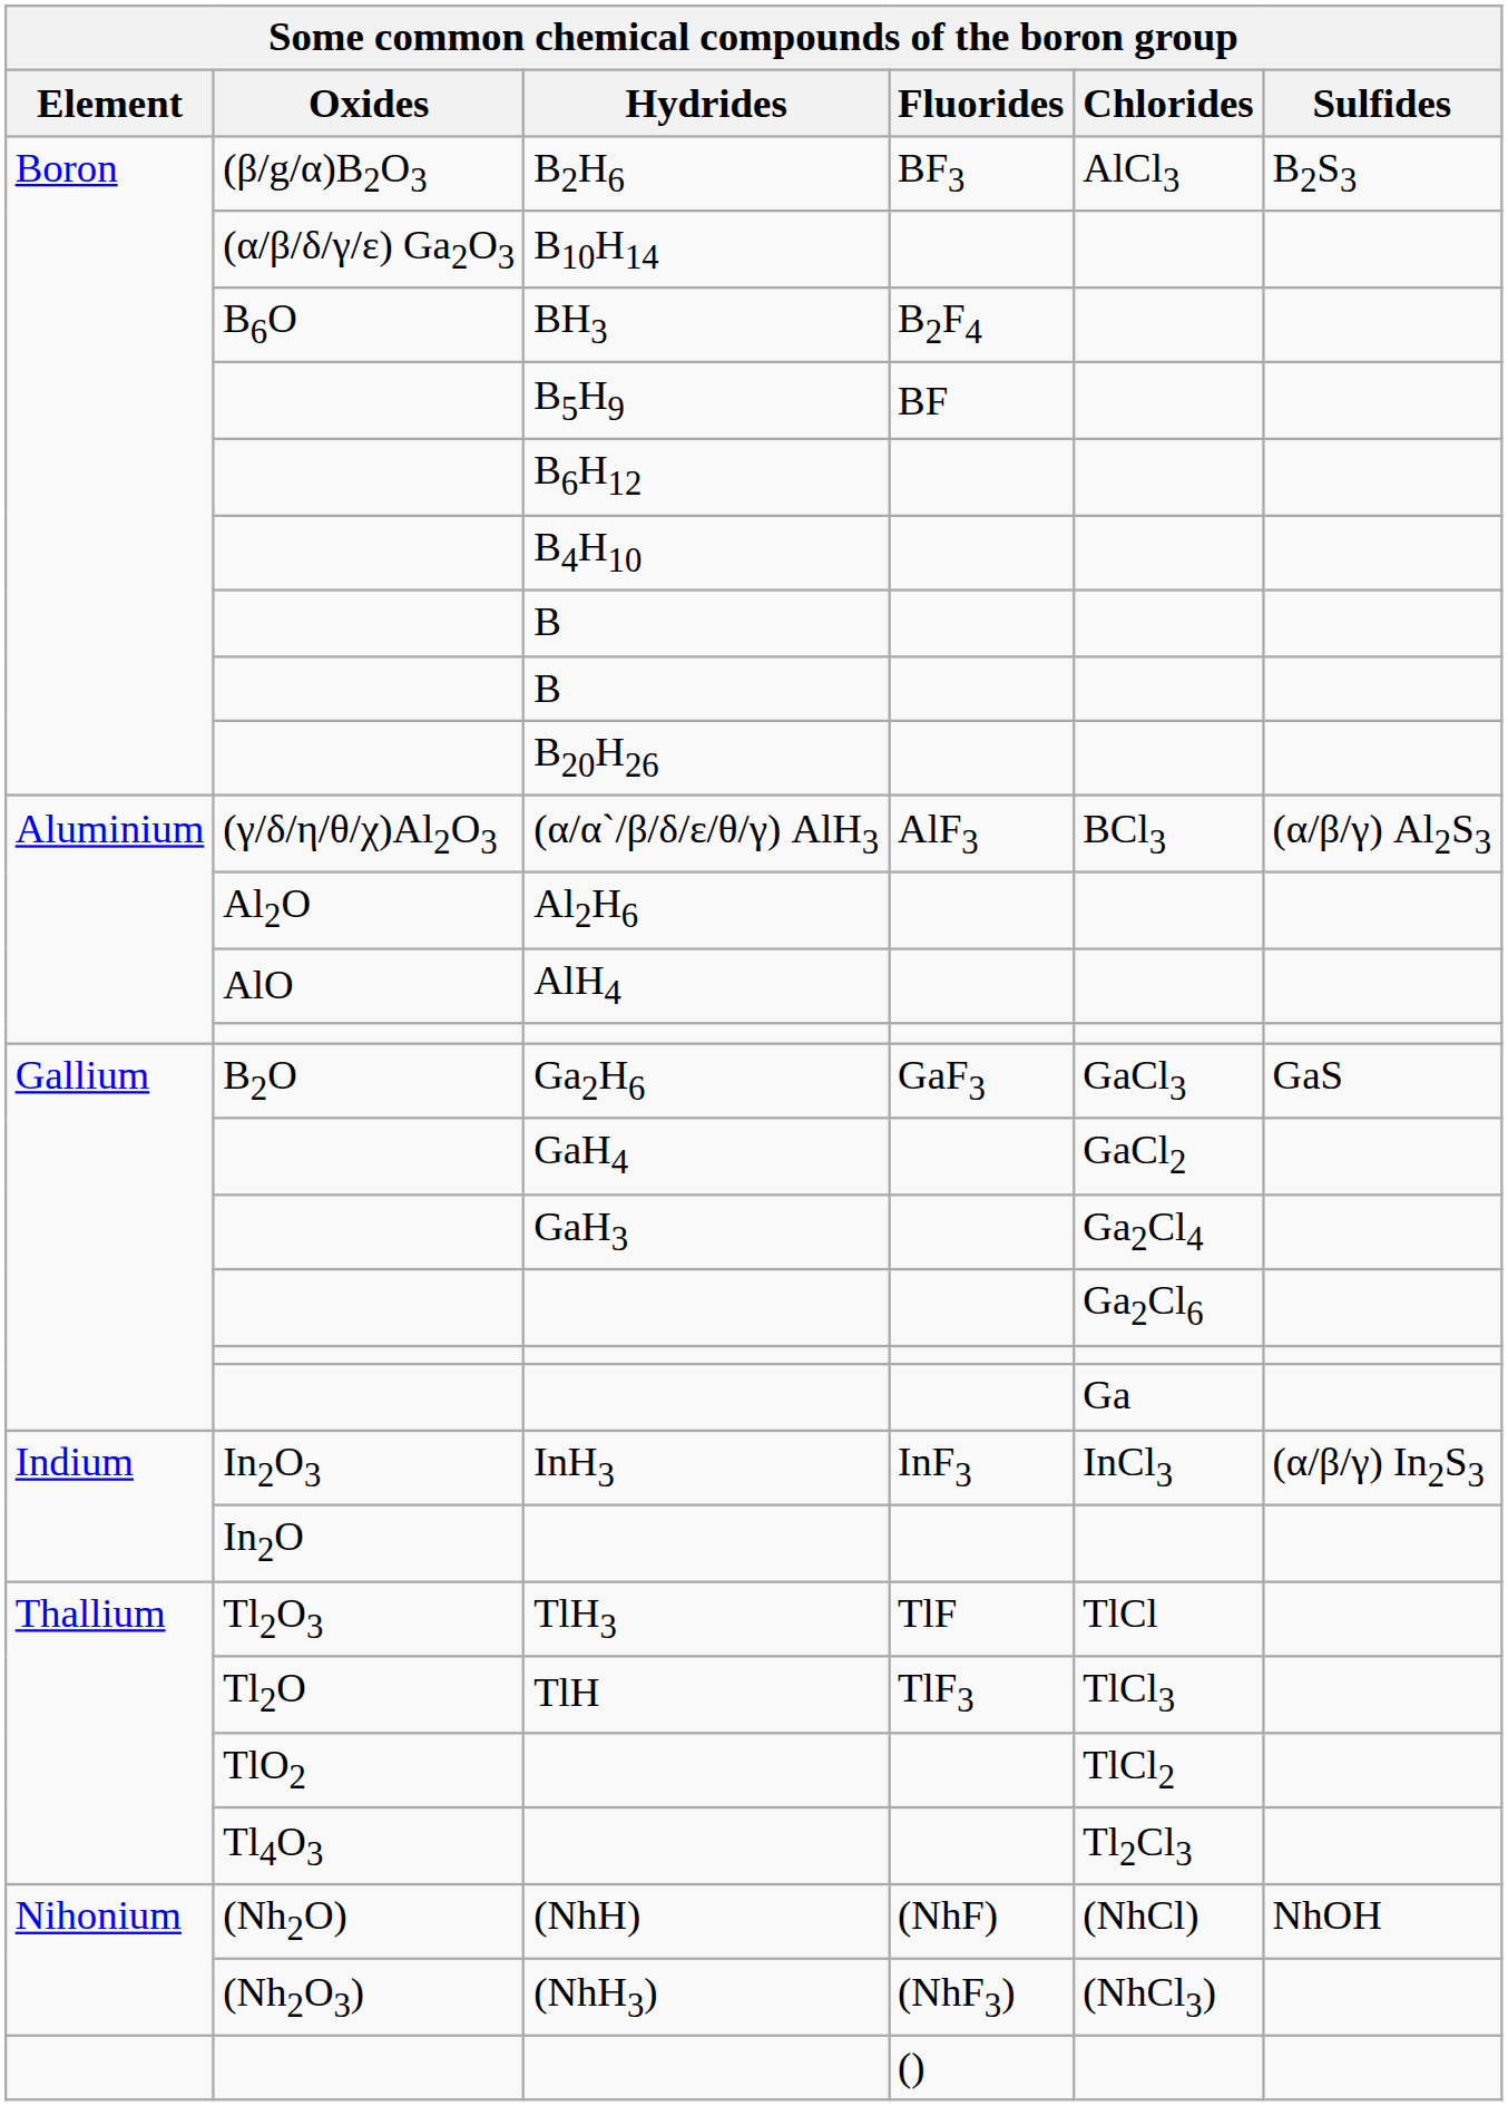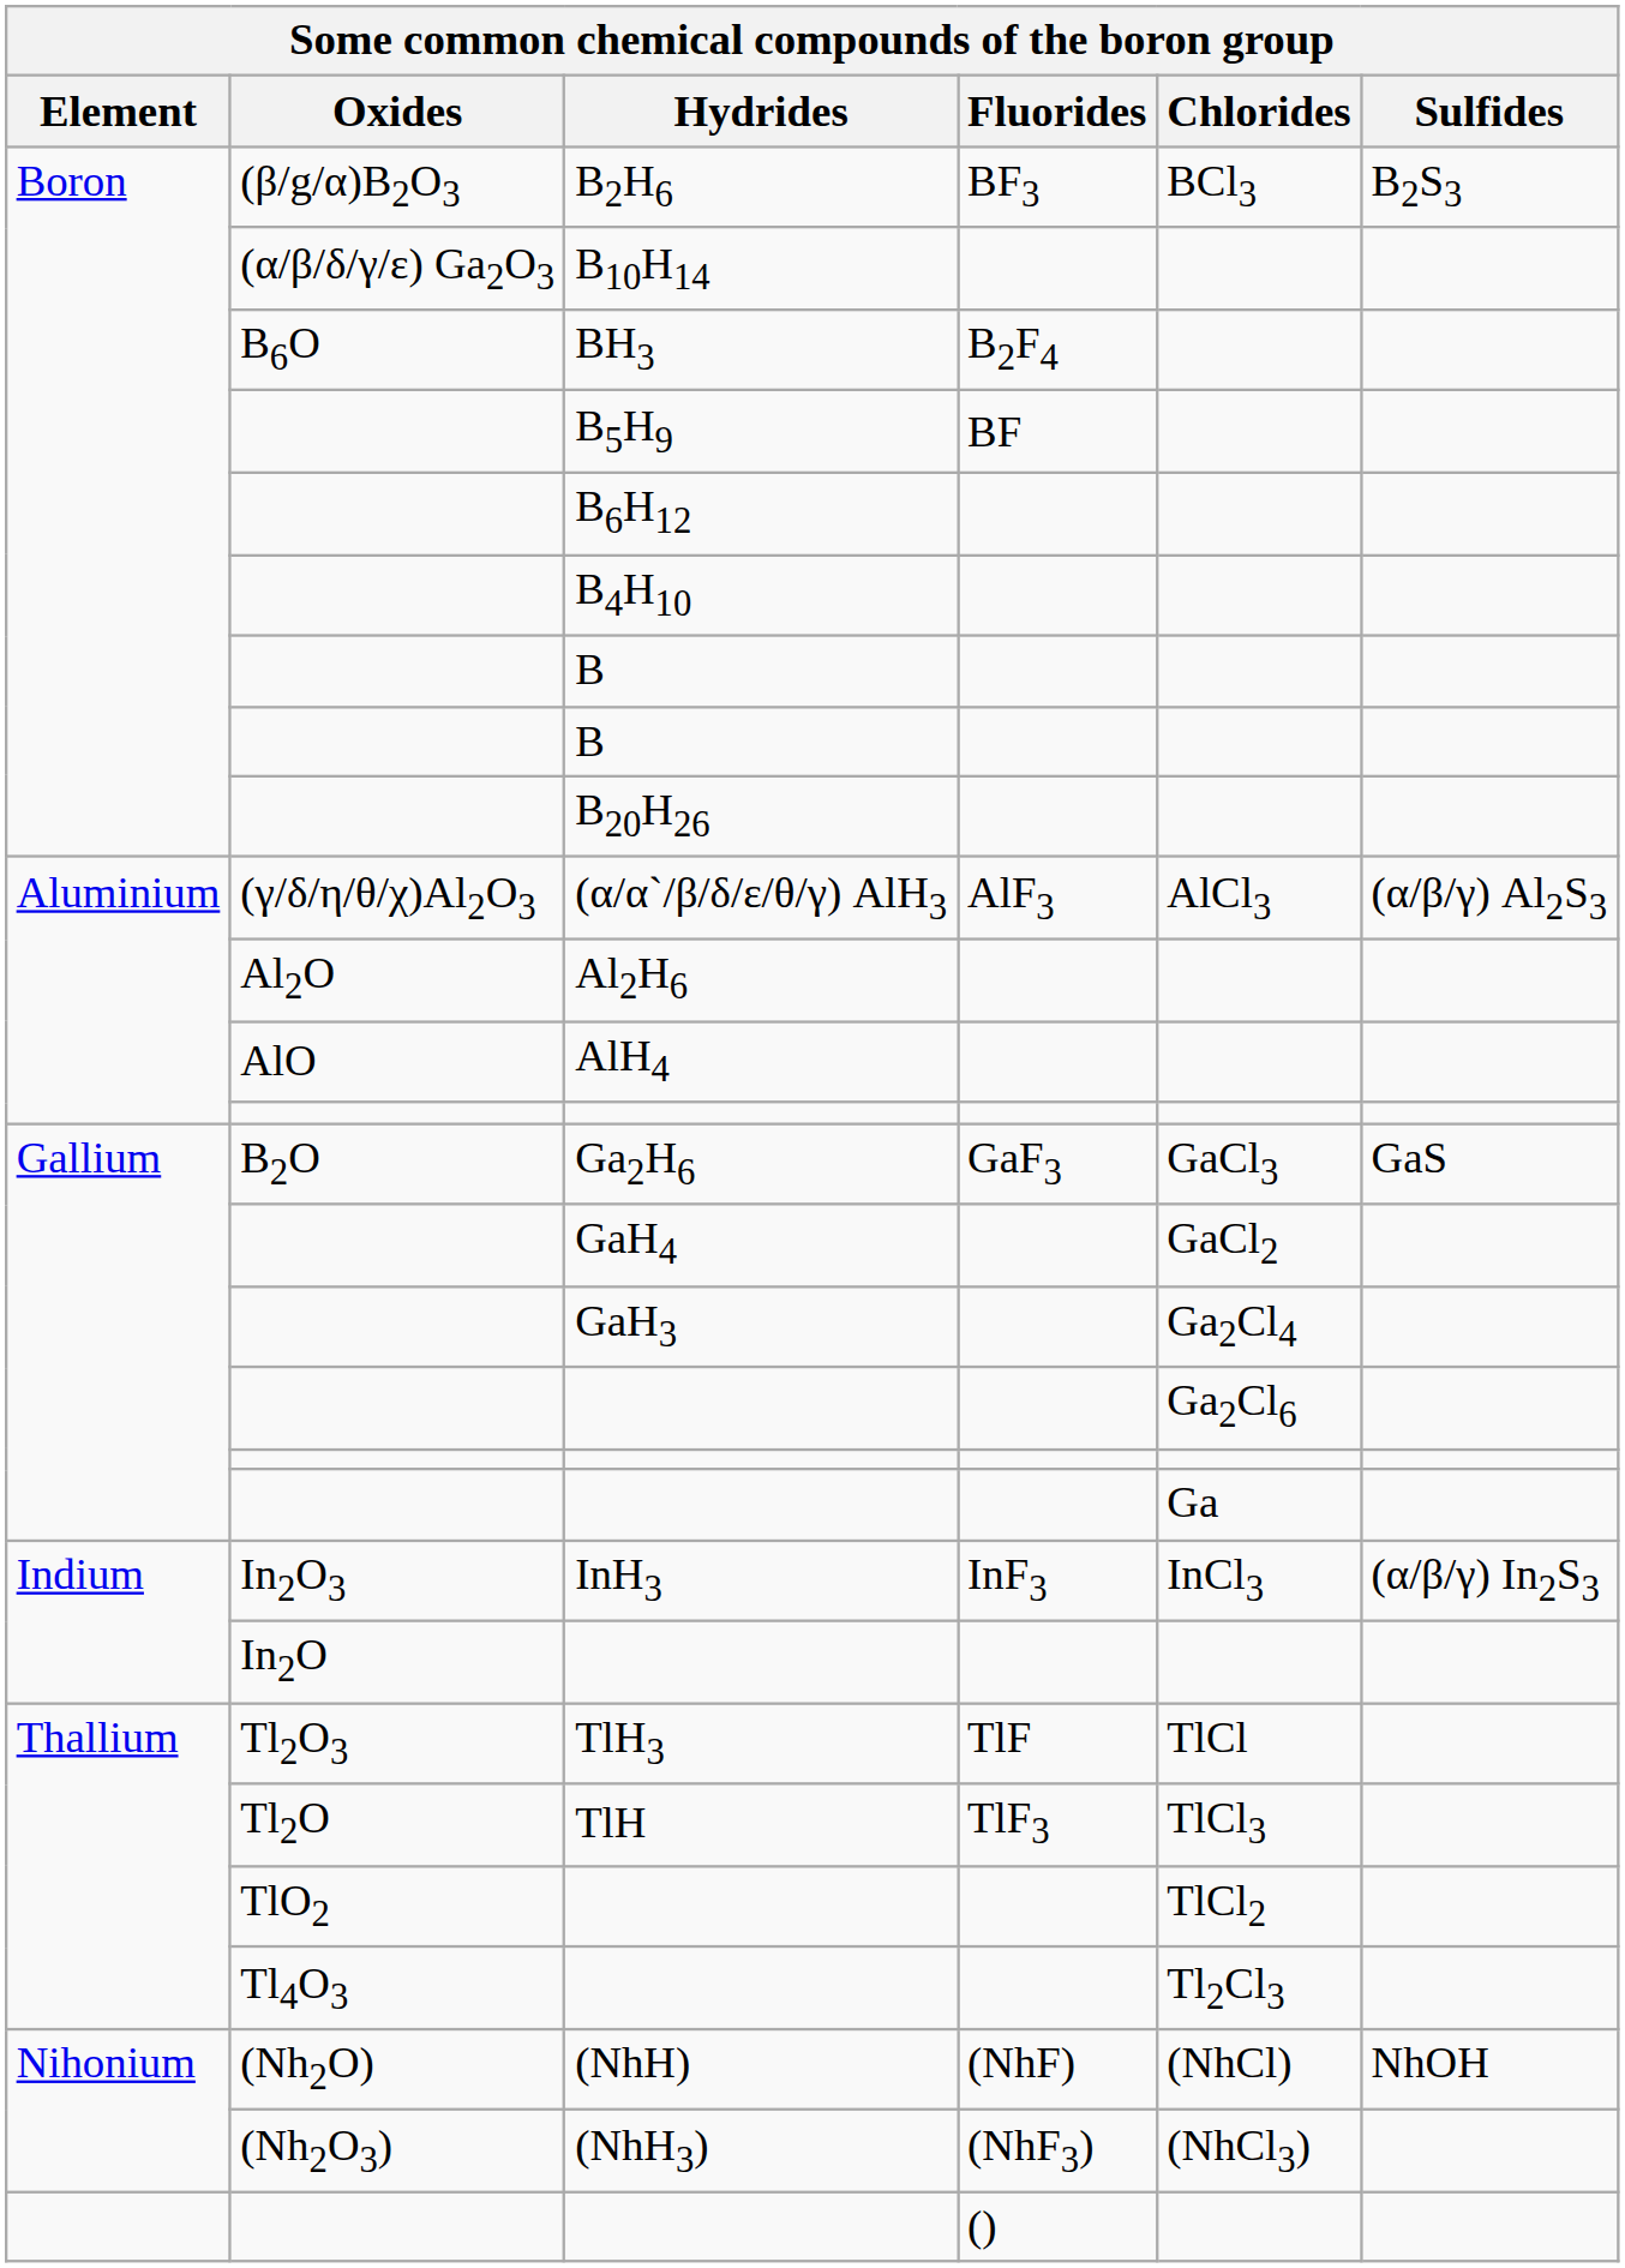 <table class="wikitable collapsible collapsed">
 <tr>
 <th colspan="6">Some common chemical compounds of the boron group<br></th>
 </tr>
 <tr>
 <th>Element</th>
 <th>Oxides</th>
 <th>Hydrides</th>
 <th>Fluorides</th>
 <th>Chlorides</th>
 <th>Sulfides</th>
 </tr>
 <tr valign="top">
 <td rowspan=9><a href='#'>Boron</a></td>
 <td>(β/g/α)B<sub>2</sub>O<sub>3</sub></td>
 <td>B<sub>2</sub>H<sub>6</sub></td>
 <td>BF<sub>3</sub></td>
-<td>AlCl<sub>3</sub></td>
+<td>BCl<sub>3</sub></td>
 <td>B<sub>2</sub>S<sub>3</sub></td>
 </tr>
 <tr>
 <td>(α/β/δ/γ/ε) Ga<sub>2</sub>O<sub>3</sub></td>
 <td>B<sub>10</sub>H<sub>14</sub></td>
 <td></td>
 <td></td>
 <td></td>
 </tr>
 <tr>
 <td>B<sub>6</sub>O</td>
 <td>BH<sub>3</sub></td>
 <td>B<sub>2</sub>F<sub>4</sub></td>
 <td></td>
 <td></td>
 </tr>
 <tr>
 <td></td>
 <td>B<sub>5</sub>H<sub>9</sub></td>
 <td>BF</td>
 <td></td>
 <td></td>
 </tr>
 <tr>
 <td></td>
 <td>B<sub>6</sub>H<sub>12</sub></td>
 <td></td>
 <td></td>
 <td></td>
 </tr>
 <tr>
 <td></td>
 <td>B<sub>4</sub>H<sub>10</sub></td>
 <td></td>
 <td></td>
 <td></td>
 </tr>
 <tr>
 <td></td>
 <td>B</td>
 <td></td>
 <td></td>
 <td></td>
 </tr>
 <tr>
 <td></td>
 <td>B</td>
 <td></td>
 <td></td>
 <td></td>
 </tr>
 <tr>
 <td></td>
 <td>B<sub>20</sub>H<sub>26</sub></td>
 <td></td>
 <td></td>
 <td></td>
 </tr>
 <tr valign="top">
 <td rowspan=4><a href='#'>Aluminium</a></td>
 <td>(γ/δ/η/θ/χ)Al<sub>2</sub>O<sub>3</sub></td>
 <td>(α/α`/β/δ/ε/θ/γ) AlH<sub>3</sub></td>
 <td>AlF<sub>3</sub></td>
-<td>BCl<sub>3</sub></td>
+<td>AlCl<sub>3</sub></td>
 <td>(α/β/γ) Al<sub>2</sub>S<sub>3</sub></td>
 </tr>
 <tr>
 <td>Al<sub>2</sub>O</td>
 <td>Al<sub>2</sub>H<sub>6</sub></td>
 <td></td>
 <td></td>
 <td></td>
 </tr>
 <tr>
 <td>AlO</td>
 <td>AlH<sub>4</sub></td>
 <td></td>
 <td></td>
 <td></td>
 </tr>
 <tr>
 <td></td>
 <td></td>
 <td></td>
 <td></td>
 <td></td>
 </tr>
 <tr valign="top">
 <td rowspan=6><a href='#'>Gallium</a></td>
 <td>B<sub>2</sub>O</td>
 <td>Ga<sub>2</sub>H<sub>6</sub></td>
 <td>GaF<sub>3</sub></td>
 <td>GaCl<sub>3</sub></td>
 <td>GaS</td>
 </tr>
 <tr>
 <td></td>
 <td>GaH<sub>4</sub></td>
 <td></td>
 <td>GaCl<sub>2</sub></td>
 <td></td>
 </tr>
 <tr>
 <td></td>
 <td>GaH<sub>3</sub></td>
 <td></td>
 <td>Ga<sub>2</sub>Cl<sub>4</sub></td>
 <td></td>
 </tr>
 <tr>
 <td></td>
 <td></td>
 <td></td>
 <td>Ga<sub>2</sub>Cl<sub>6</sub></td>
 <td></td>
 </tr>
 <tr>
 <td></td>
 <td></td>
 <td></td>
 <td></td>
 <td></td>
 </tr>
 <tr>
 <td></td>
 <td></td>
 <td></td>
 <td>Ga</td>
 <td></td>
 </tr>
 <tr valign="top">
 <td rowspan=2><a href='#'>Indium</a></td>
 <td>In<sub>2</sub>O<sub>3</sub></td>
 <td>InH<sub>3</sub></td>
 <td>InF<sub>3</sub></td>
 <td>InCl<sub>3</sub></td>
 <td>(α/β/γ) In<sub>2</sub>S<sub>3</sub></td>
 </tr>
 <tr>
 <td>In<sub>2</sub>O</td>
 <td></td>
 <td></td>
 <td></td>
 <td></td>
 </tr>
 <tr valign="top">
 <td rowspan=4><a href='#'>Thallium</a></td>
 <td>Tl<sub>2</sub>O<sub>3</sub></td>
 <td>TlH<sub>3</sub></td>
 <td>TlF</td>
 <td>TlCl</td>
 <td></td>
 </tr>
 <tr>
 <td>Tl<sub>2</sub>O</td>
 <td>TlH</td>
 <td>TlF<sub>3</sub></td>
 <td>TlCl<sub>3</sub></td>
 <td></td>
 </tr>
 <tr>
 <td>TlO<sub>2</sub></td>
 <td></td>
 <td></td>
 <td>TlCl<sub>2</sub></td>
 <td></td>
 </tr>
 <tr>
 <td>Tl<sub>4</sub>O<sub>3</sub></td>
 <td></td>
 <td></td>
 <td>Tl<sub>2</sub>Cl<sub>3</sub></td>
 <td></td>
 </tr>
 <tr valign="top">
 <td rowspan=2><a href='#'>Nihonium</a></td>
 <td>(Nh<sub>2</sub>O)</td>
 <td>(NhH)</td>
 <td>(NhF)</td>
 <td>(NhCl)</td>
 <td>NhOH</td>
 </tr>
 <tr>
 <td>(Nh<sub>2</sub>O<sub>3</sub>)</td>
 <td>(NhH<sub>3</sub>)</td>
 <td>(NhF<sub>3</sub>)</td>
 <td>(NhCl<sub>3</sub>)</td>
 <td></td>
 </tr>
 <tr>
 <td></td>
 <td></td>
 <td></td>
 <td>()</td>
 <td></td>
 <td></td>
 </tr>
 </table>
